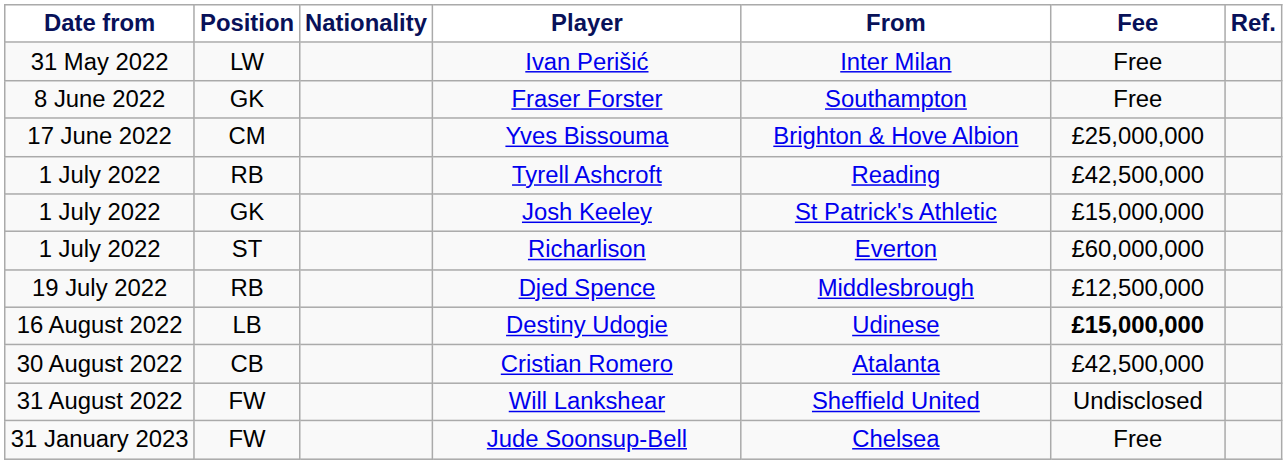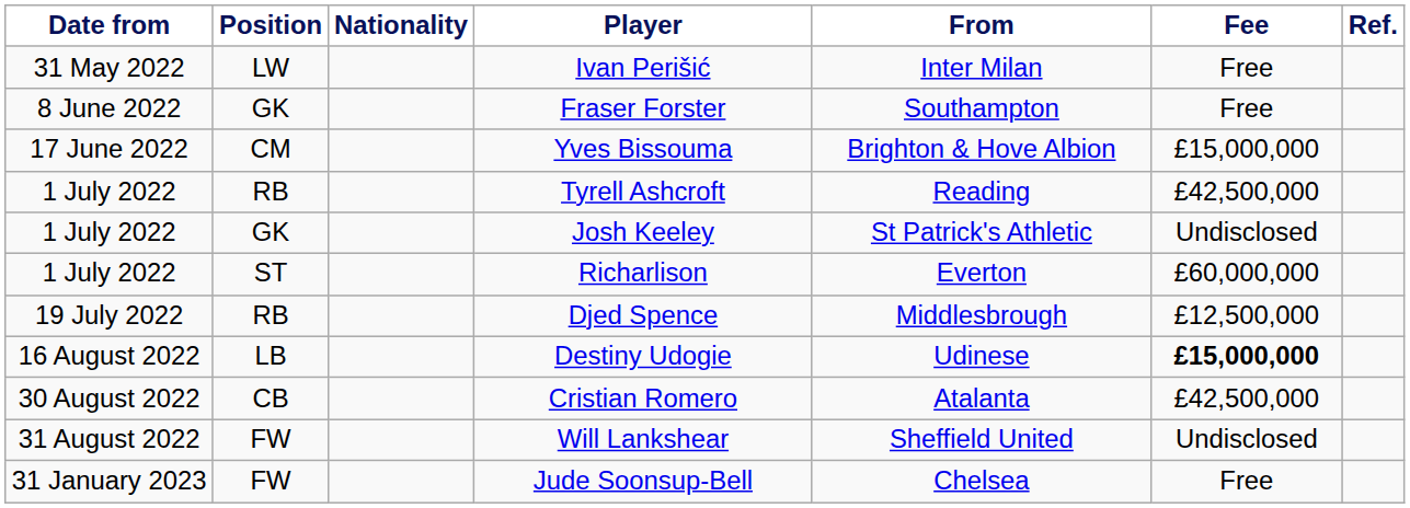 <table class="wikitable" style="text-align:center">
 <tr>
 <th style="background:#FFFFFF; color:#081159; width:120px;">Date from</th>
 <th style="background:#FFFFFF; color:#081159; width:50px;">Position</th>
 <th style="background:#FFFFFF; color:#081159; width:50px;">Nationality</th>
 <th style="background:#FFFFFF; color:#081159; width:200px;">Player</th>
 <th style="background:#FFFFFF; color:#081159; width:200px;">From</th>
 <th style="background:#FFFFFF; color:#081159; width:110px;">Fee</th>
 <th style="background:#FFFFFF; color:#081159; width:30px;">Ref.</th>
 </tr>
 <tr>
 <td>31 May 2022</td>
 <td>LW</td>
 <td></td>
 <td><a href='#'>Ivan Perišić</a></td>
 <td> <a href='#'>Inter Milan</a></td>
 <td>Free</td>
 <td></td>
 </tr>
 <tr>
 <td>8 June 2022</td>
 <td>GK</td>
 <td></td>
 <td><a href='#'>Fraser Forster</a></td>
 <td> <a href='#'>Southampton</a></td>
 <td>Free</td>
 <td></td>
 </tr>
 <tr>
 <td>17 June 2022</td>
 <td>CM</td>
 <td></td>
 <td><a href='#'>Yves Bissouma</a></td>
 <td> <a href='#'>Brighton & Hove Albion</a></td>
-<td>£25,000,000</td>
+<td>£15,000,000</td>
 <td></td>
 </tr>
 <tr>
 <td>1 July 2022</td>
 <td>RB</td>
 <td></td>
 <td><a href='#'>Tyrell Ashcroft</a></td>
 <td> <a href='#'>Reading</a></td>
 <td>£42,500,000</td>
 <td></td>
 </tr>
 <tr>
 <td>1 July 2022</td>
 <td>GK</td>
 <td></td>
 <td><a href='#'>Josh Keeley</a></td>
 <td> <a href='#'>St Patrick's Athletic</a></td>
-<td>£15,000,000</td>
+<td>Undisclosed</td>
 <td></td>
 </tr>
 <tr>
 <td>1 July 2022</td>
 <td>ST</td>
 <td></td>
 <td><a href='#'>Richarlison</a></td>
 <td> <a href='#'>Everton</a></td>
 <td>£60,000,000</td>
 <td></td>
 </tr>
 <tr>
 <td>19 July 2022</td>
 <td>RB</td>
 <td></td>
 <td><a href='#'>Djed Spence</a></td>
 <td> <a href='#'>Middlesbrough</a></td>
 <td>£12,500,000</td>
 <td></td>
 </tr>
 <tr>
 <td>16 August 2022</td>
 <td>LB</td>
 <td></td>
 <td><a href='#'>Destiny Udogie</a></td>
 <td> <a href='#'>Udinese</a></td>
 <td><strong>£15,000,000</strong></td>
 <td></td>
 </tr>
 <tr>
 <td>30 August 2022</td>
 <td>CB</td>
 <td></td>
 <td><a href='#'>Cristian Romero</a></td>
 <td> <a href='#'>Atalanta</a></td>
 <td>£42,500,000</td>
 <td></td>
 </tr>
 <tr>
 <td>31 August 2022</td>
 <td>FW</td>
 <td></td>
 <td><a href='#'>Will Lankshear</a></td>
 <td> <a href='#'>Sheffield United</a></td>
 <td>Undisclosed</td>
 <td></td>
 </tr>
 <tr>
 <td>31 January 2023</td>
 <td>FW</td>
 <td></td>
 <td><a href='#'>Jude Soonsup-Bell</a></td>
 <td> <a href='#'>Chelsea</a></td>
 <td>Free</td>
 <td></td>
 </tr>
 </table>
